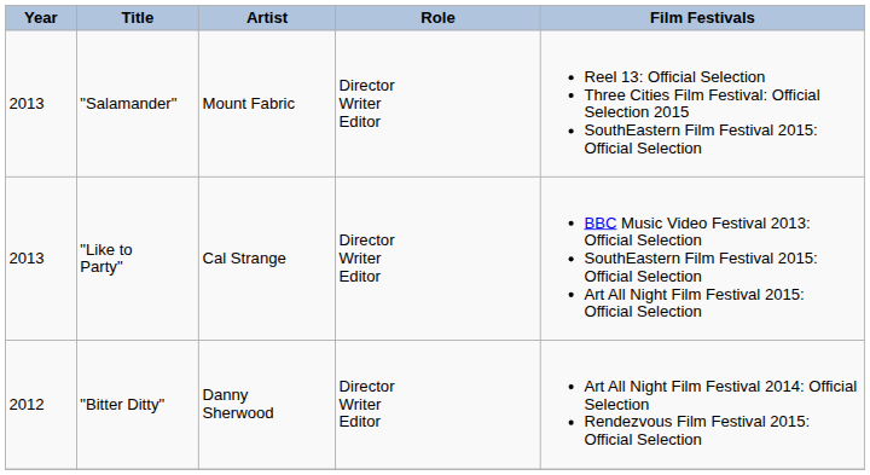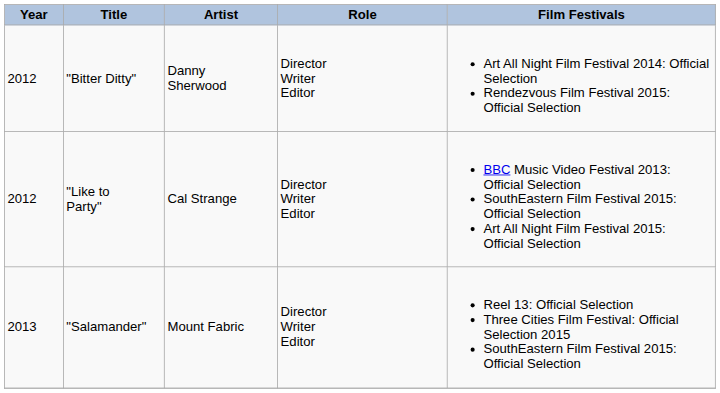 <table class="wikitable">
 <tr>
 <th style="background:#B0C4DE;">Year</th>
 <th style="background:#B0C4DE;">Title</th>
 <th style="background:#B0C4DE;">Artist</th>
 <th style="background:#B0C4DE;">Role</th>
 <th style="background:#B0C4DE;">Film Festivals</th>
 </tr>
 <tr>
+<td style="padding-right: 2em">2012</td>
+<td style="padding-right: 2em">"Bitter Ditty"</td>
+<td style="padding-right: 2em">Danny Sherwood</td>
+<td style="width: 200px;">Director<br>Writer<br>Editor</td>
+<td><br><ul><li>Art All Night Film Festival 2014: Official Selection</li><li>Rendezvous Film Festival 2015: Official Selection</li></ul></td>
+</tr>
+<tr>
+<td style="padding-right: 2em">2012</td>
+<td style="padding-right: 2em">"Like to Party"</td>
+<td style="padding-right: 2em">Cal Strange</td>
+<td style="width: 200px;">Director<br>Writer<br>Editor</td>
+<td style="padding-right: 2em"><br><ul><li><a href='#'>BBC</a> Music Video Festival 2013: Official Selection</li><li>SouthEastern Film Festival 2015: Official Selection</li><li>Art All Night Film Festival 2015: Official Selection</li></ul></td>
+</tr>
+<tr>
 <td>2013</td>
 <td>"Salamander"</td>
 <td>Mount Fabric</td>
 <td>Director<br>Writer<br>Editor</td>
 <td style="padding-right: 2em"><br><ul><li>Reel 13: Official Selection</li><li>Three Cities Film Festival: Official Selection 2015</li><li>SouthEastern Film Festival 2015: Official Selection</li></ul></td>
 </tr>
 <tr>
-<td style="padding-right: 2em">2013</td>
-<td style="padding-right: 2em">"Like to Party"</td>
-<td style="padding-right: 2em">Cal Strange</td>
-<td style="width: 200px;">Director<br>Writer<br>Editor</td>
-<td style="padding-right: 2em"><br><ul><li><a href='#'>BBC</a> Music Video Festival 2013: Official Selection</li><li>SouthEastern Film Festival 2015: Official Selection</li><li>Art All Night Film Festival 2015: Official Selection</li></ul></td>
-</tr>
-<tr>
-<td style="padding-right: 2em">2012</td>
-<td style="padding-right: 2em">"Bitter Ditty"</td>
-<td style="padding-right: 2em">Danny Sherwood</td>
-<td style="width: 200px;">Director<br>Writer<br>Editor</td>
-<td><br><ul><li>Art All Night Film Festival 2014: Official Selection</li><li>Rendezvous Film Festival 2015: Official Selection</li></ul></td>
-</tr>
-<tr>
 </tr>
 </table>
